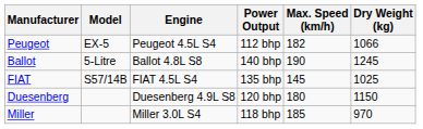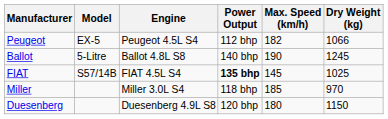 <table class="wikitable" style="font-size: 95%;">
 <tr>
 <th>Manufacturer</th>
 <th>Model</th>
 <th>Engine</th>
 <th>Power<br>Output</th>
 <th>Max. Speed<br> (km/h)</th>
 <th>Dry Weight<br> (kg)</th>
 </tr>
 <tr>
 <td> <a href='#'>Peugeot</a></td>
 <td>EX-5</td>
 <td>Peugeot 4.5L S4</td>
 <td>112 bhp</td>
 <td>182</td>
 <td>1066</td>
 </tr>
 <tr>
 <td> <a href='#'>Ballot</a></td>
 <td>5-Litre</td>
 <td>Ballot 4.8L S8</td>
 <td>140 bhp</td>
 <td>190</td>
 <td>1245</td>
 </tr>
 <tr>
 <td> <a href='#'>FIAT</a></td>
 <td>S57/14B</td>
 <td>FIAT 4.5L S4</td>
-<td>135 bhp</td>
+<td><strong>135 bhp</strong></td>
 <td>145</td>
 <td>1025</td>
+</tr>
+<tr>
+<td> <a href='#'>Miller</a></td>
+<td></td>
+<td>Miller 3.0L S4</td>
+<td>118 bhp</td>
+<td>185</td>
+<td>970</td>
 </tr>
 <tr>
 <td> <a href='#'>Duesenberg</a></td>
 <td></td>
 <td>Duesenberg 4.9L S8</td>
 <td>120 bhp</td>
 <td>180</td>
 <td>1150</td>
 </tr>
-<tr>
-<td> <a href='#'>Miller</a></td>
-<td></td>
-<td>Miller 3.0L S4</td>
-<td>118 bhp</td>
-<td>185</td>
-<td>970</td>
-</tr>
 </table>
